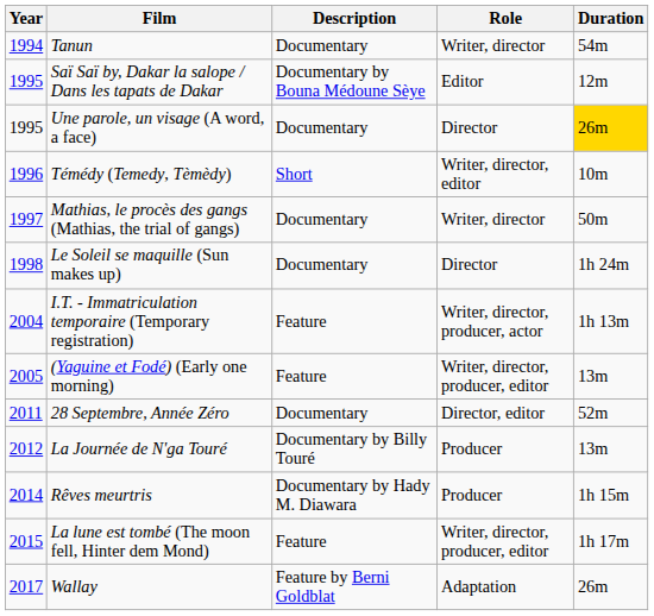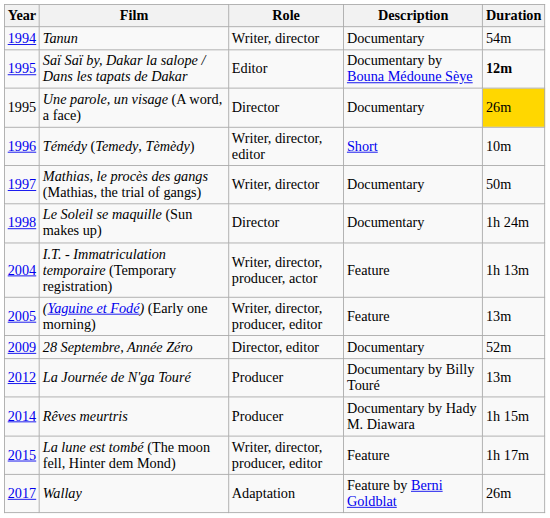 <table class="wikitable" border="1">
 <tr>
 <th>Year</th>
 <th>Film</th>
+<th>Role</th>
 <th>Description</th>
-<th>Role</th>
 <th>Duration</th>
 </tr>
 <tr>
 <td><a href='#'>1994</a></td>
 <td><em>Tanun</em></td>
+<td>Writer, director</td>
 <td>Documentary</td>
-<td>Writer, director</td>
 <td>54m</td>
 </tr>
 <tr>
 <td><a href='#'>1995</a></td>
 <td><em>Saï Saï by, Dakar la salope / Dans les tapats de Dakar</em></td>
+<td>Editor</td>
 <td>Documentary by <a href='#'>Bouna Médoune Sèye</a></td>
-<td>Editor</td>
-<td>12m</td>
+<td><strong>12m</strong></td>
 </tr>
 <tr>
 <td>1995</td>
 <td><em>Une parole, un visage</em> (A word, a face)</td>
+<td>Director</td>
 <td>Documentary</td>
-<td>Director</td>
 <td style="background: gold;">26m</td>
 </tr>
 <tr>
 <td><a href='#'>1996</a></td>
 <td><em>Témédy</em> (<em>Temedy</em>, <em>Tèmèdy</em>)</td>
+<td>Writer, director, editor</td>
 <td><a href='#'>Short</a></td>
-<td>Writer, director, editor</td>
 <td>10m</td>
 </tr>
 <tr>
 <td><a href='#'>1997</a></td>
 <td><em>Mathias, le procès des gangs</em> (Mathias, the trial of gangs)</td>
+<td>Writer, director</td>
 <td>Documentary</td>
-<td>Writer, director</td>
 <td>50m</td>
 </tr>
 <tr>
 <td><a href='#'>1998</a></td>
 <td><em>Le Soleil se maquille</em> (Sun makes up)</td>
+<td>Director</td>
 <td>Documentary</td>
-<td>Director</td>
 <td>1h 24m</td>
 </tr>
 <tr>
 <td><a href='#'>2004</a></td>
 <td><em>I.T. - Immatriculation temporaire</em> (Temporary registration)</td>
+<td>Writer, director, producer, actor</td>
 <td>Feature</td>
-<td>Writer, director, producer, actor</td>
 <td>1h 13m</td>
 </tr>
 <tr>
 <td><a href='#'>2005</a></td>
 <td><em> (<a href='#'>Yaguine et Fodé</a>)</em> (Early one morning)</td>
+<td>Writer, director, producer, editor</td>
 <td>Feature</td>
-<td>Writer, director, producer, editor</td>
 <td>13m</td>
 </tr>
 <tr>
-<td><a href='#'>2011</a></td>
+<td><a href='#'>2009</a></td>
 <td><em>28 Septembre, Année Zéro</em></td>
+<td>Director, editor</td>
 <td>Documentary</td>
-<td>Director, editor</td>
 <td>52m</td>
 </tr>
 <tr>
 <td><a href='#'>2012</a></td>
 <td><em>La Journée de N'ga Touré</em></td>
+<td>Producer</td>
 <td>Documentary by Billy Touré</td>
-<td>Producer</td>
 <td>13m</td>
 </tr>
 <tr>
 <td><a href='#'>2014</a></td>
 <td><em>Rêves meurtris</em></td>
+<td>Producer</td>
 <td>Documentary by Hady M. Diawara</td>
-<td>Producer</td>
 <td>1h 15m</td>
 </tr>
 <tr>
 <td><a href='#'>2015</a></td>
 <td><em>La lune est tombé</em> (The moon fell, Hinter dem Mond)</td>
+<td>Writer, director, producer, editor</td>
 <td>Feature</td>
-<td>Writer, director, producer, editor</td>
 <td>1h 17m</td>
 </tr>
 <tr>
 <td><a href='#'>2017</a></td>
 <td><em>Wallay</em></td>
+<td>Adaptation</td>
 <td>Feature by <a href='#'>Berni Goldblat</a></td>
-<td>Adaptation</td>
 <td>26m</td>
 </tr>
 </table>
